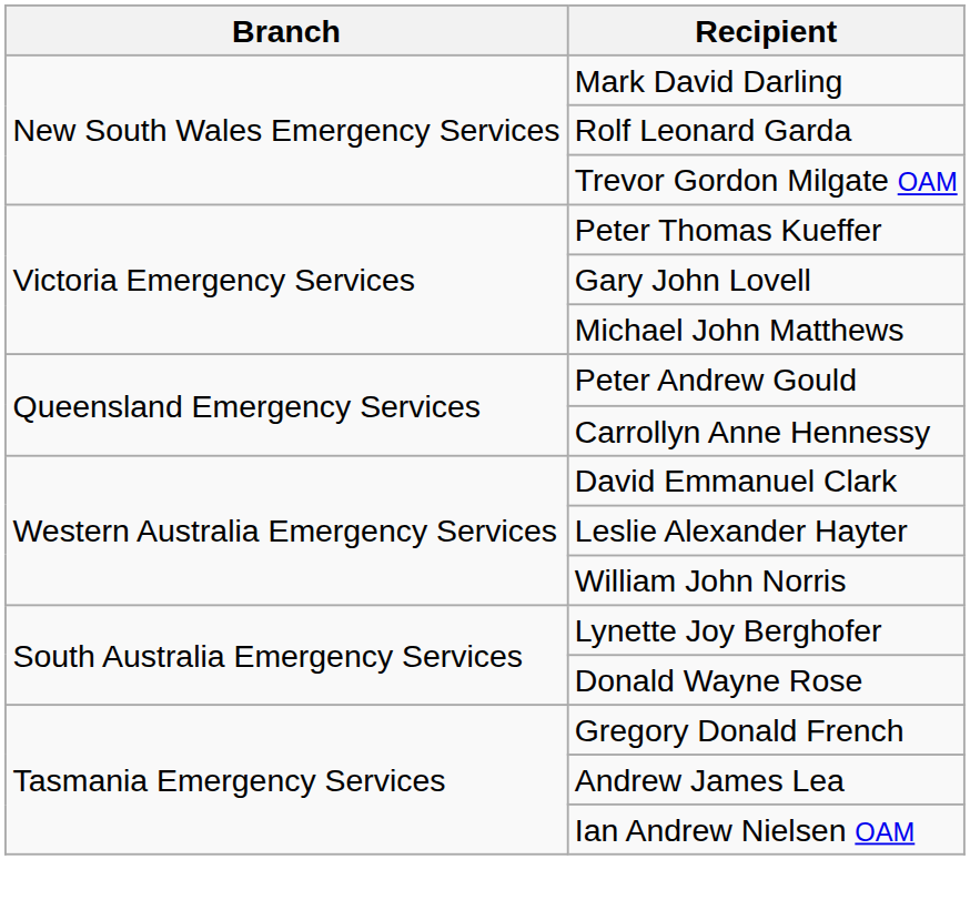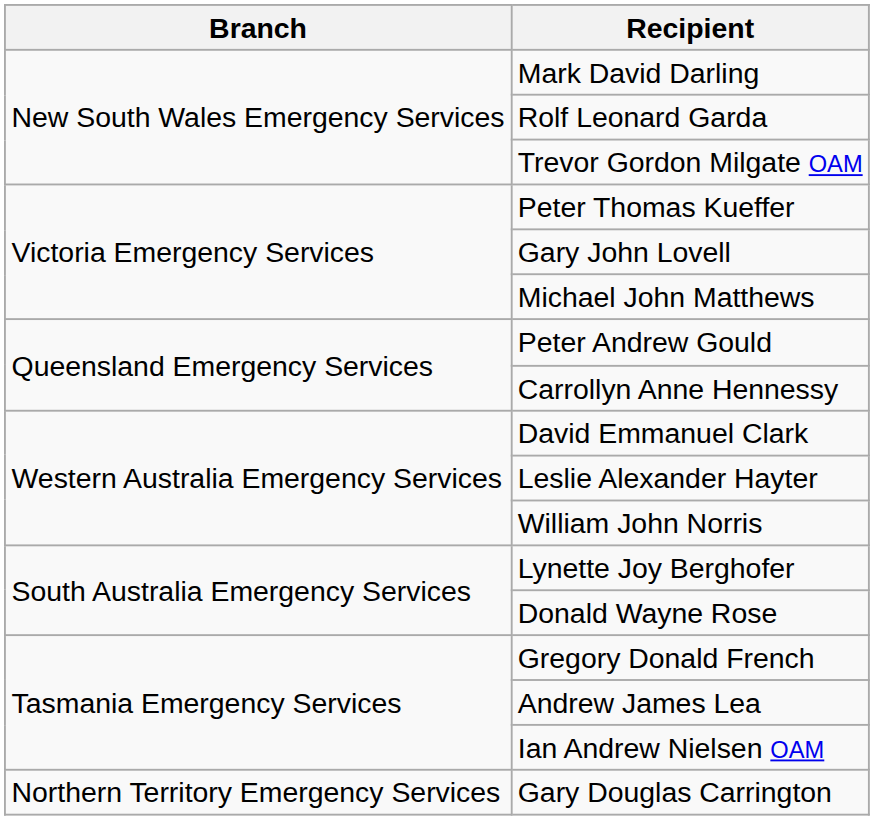 <table class="wikitable" style="font-size:95%;">
 <tr>
 <th>Branch</th>
 <th>Recipient</th>
 </tr>
 <tr>
 <td rowspan="3">New South Wales Emergency Services</td>
 <td>Mark David Darling</td>
 </tr>
 <tr>
 <td>Rolf Leonard Garda</td>
 </tr>
 <tr>
 <td>Trevor Gordon Milgate <small><a href='#'>OAM</a></small></td>
 </tr>
 <tr>
 <td rowspan="3">Victoria Emergency Services</td>
 <td>Peter Thomas Kueffer</td>
 </tr>
 <tr>
 <td>Gary John Lovell</td>
 </tr>
 <tr>
 <td>Michael John Matthews</td>
 </tr>
 <tr>
 <td rowspan="2">Queensland Emergency Services</td>
 <td>Peter Andrew Gould</td>
 </tr>
 <tr>
 <td>Carrollyn Anne Hennessy</td>
 </tr>
 <tr>
 <td rowspan="3">Western Australia Emergency Services</td>
 <td>David Emmanuel Clark</td>
 </tr>
 <tr>
 <td>Leslie Alexander Hayter</td>
 </tr>
 <tr>
 <td>William John Norris</td>
 </tr>
 <tr>
 <td rowspan="2">South Australia Emergency Services</td>
 <td>Lynette Joy Berghofer</td>
 </tr>
 <tr>
 <td>Donald Wayne Rose</td>
 </tr>
 <tr>
 <td rowspan="3">Tasmania Emergency Services</td>
 <td>Gregory Donald French</td>
 </tr>
 <tr>
 <td>Andrew James Lea</td>
 </tr>
 <tr>
 <td>Ian Andrew Nielsen <small><a href='#'>OAM</a></small></td>
 </tr>
+<tr>
+<td>Northern Territory Emergency Services</td>
+<td>Gary Douglas Carrington</td>
+</tr>
 </table>
